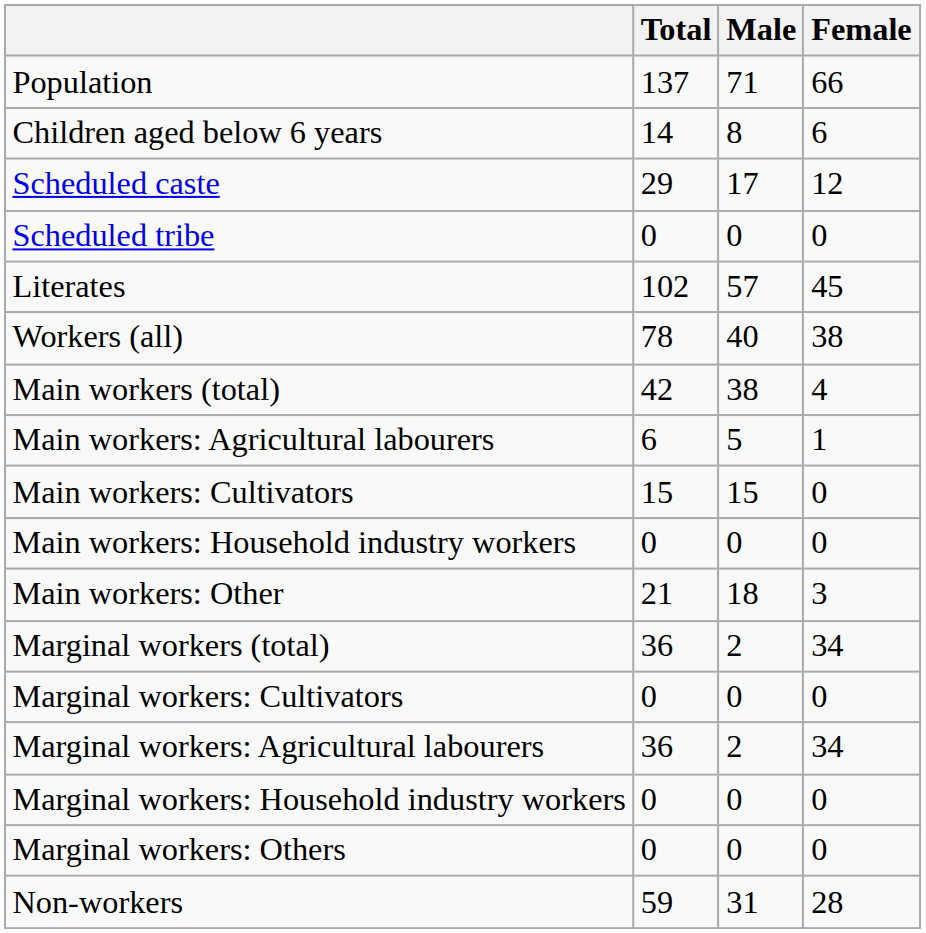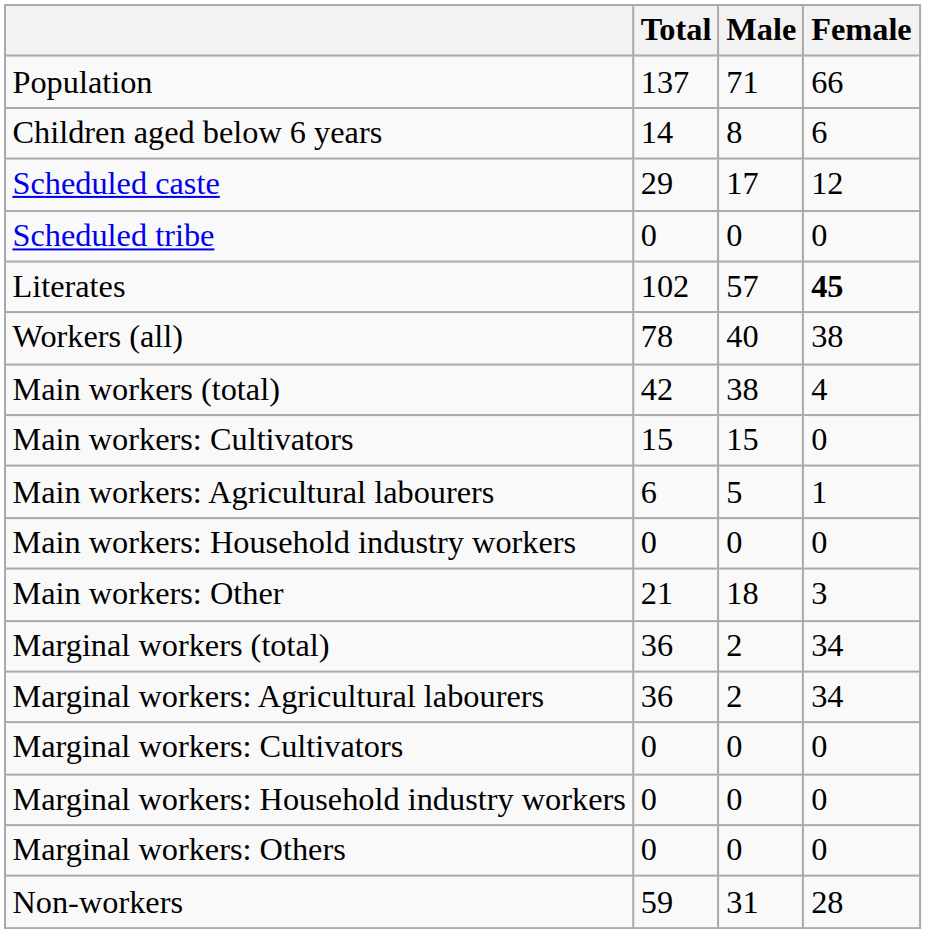 <table class="wikitable sortable">
 <tr>
 <th></th>
 <th>Total</th>
 <th>Male</th>
 <th>Female</th>
 </tr>
 <tr>
 <td>Population</td>
 <td>137</td>
 <td>71</td>
 <td>66</td>
 </tr>
 <tr>
 <td>Children aged below 6 years</td>
 <td>14</td>
 <td>8</td>
 <td>6</td>
 </tr>
 <tr>
 <td><a href='#'>Scheduled caste</a></td>
 <td>29</td>
 <td>17</td>
 <td>12</td>
 </tr>
 <tr>
 <td><a href='#'>Scheduled tribe</a></td>
 <td>0</td>
 <td>0</td>
 <td>0</td>
 </tr>
 <tr>
 <td>Literates</td>
 <td>102</td>
 <td>57</td>
-<td>45</td>
+<td><strong>45</strong></td>
 </tr>
 <tr>
 <td>Workers (all)</td>
 <td>78</td>
 <td>40</td>
 <td>38</td>
 </tr>
 <tr>
 <td>Main workers (total)</td>
 <td>42</td>
 <td>38</td>
 <td>4</td>
 </tr>
 <tr>
+<td>Main workers: Cultivators</td>
+<td>15</td>
+<td>15</td>
+<td>0</td>
+</tr>
+<tr>
 <td>Main workers: Agricultural labourers</td>
 <td>6</td>
 <td>5</td>
 <td>1</td>
-</tr>
-<tr>
-<td>Main workers: Cultivators</td>
-<td>15</td>
-<td>15</td>
-<td>0</td>
 </tr>
 <tr>
 <td>Main workers: Household industry workers</td>
 <td>0</td>
 <td>0</td>
 <td>0</td>
 </tr>
 <tr>
 <td>Main workers: Other</td>
 <td>21</td>
 <td>18</td>
 <td>3</td>
 </tr>
 <tr>
 <td>Marginal workers (total)</td>
 <td>36</td>
 <td>2</td>
 <td>34</td>
 </tr>
 <tr>
+<td>Marginal workers: Agricultural labourers</td>
+<td>36</td>
+<td>2</td>
+<td>34</td>
+</tr>
+<tr>
 <td>Marginal workers: Cultivators</td>
 <td>0</td>
 <td>0</td>
 <td>0</td>
-</tr>
-<tr>
-<td>Marginal workers: Agricultural labourers</td>
-<td>36</td>
-<td>2</td>
-<td>34</td>
 </tr>
 <tr>
 <td>Marginal workers: Household industry workers</td>
 <td>0</td>
 <td>0</td>
 <td>0</td>
 </tr>
 <tr>
 <td>Marginal workers: Others</td>
 <td>0</td>
 <td>0</td>
 <td>0</td>
 </tr>
 <tr>
 <td>Non-workers</td>
 <td>59</td>
 <td>31</td>
 <td>28</td>
 </tr>
 </table>
